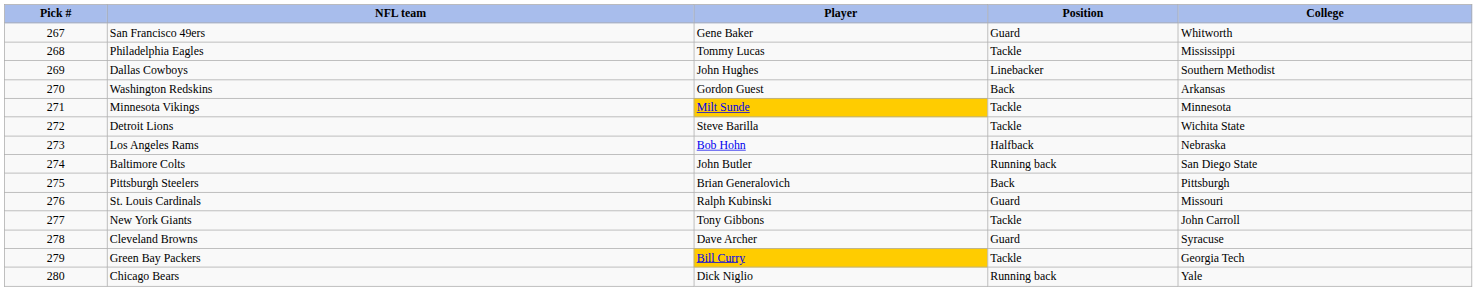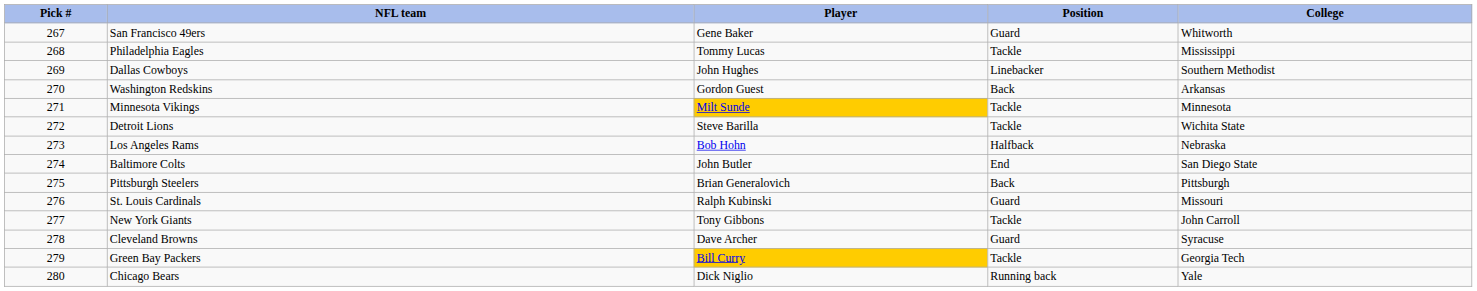 <table class="wikitable sortable sortable" style="width: 100%">
 <tr>
 <th style="background:#A8BDEC;" width=7%>Pick #</th>
 <th width=40% style="background:#A8BDEC;">NFL team</th>
 <th width=20% style="background:#A8BDEC;">Player</th>
 <th width=13% style="background:#A8BDEC;">Position</th>
 <th style="background:#A8BDEC;">College</th>
 </tr>
 <tr>
 <td align=center>267</td>
 <td>San Francisco 49ers</td>
 <td>Gene Baker</td>
 <td>Guard</td>
 <td>Whitworth</td>
 </tr>
 <tr>
 <td align=center>268</td>
 <td>Philadelphia Eagles</td>
 <td>Tommy Lucas</td>
 <td>Tackle</td>
 <td>Mississippi</td>
 </tr>
 <tr>
 <td align=center>269</td>
 <td>Dallas Cowboys</td>
 <td>John Hughes</td>
 <td>Linebacker</td>
 <td>Southern Methodist</td>
 </tr>
 <tr>
 <td align=center>270</td>
 <td>Washington Redskins</td>
 <td>Gordon Guest</td>
 <td>Back</td>
 <td>Arkansas</td>
 </tr>
 <tr>
 <td align=center>271</td>
 <td>Minnesota Vikings</td>
 <td bgcolor="#FFCC00"><a href='#'>Milt Sunde</a></td>
 <td>Tackle</td>
 <td>Minnesota</td>
 </tr>
 <tr>
 <td align=center>272</td>
 <td>Detroit Lions</td>
 <td>Steve Barilla</td>
 <td>Tackle</td>
 <td>Wichita State</td>
 </tr>
 <tr>
 <td align=center>273</td>
 <td>Los Angeles Rams</td>
 <td><a href='#'>Bob Hohn</a></td>
 <td>Halfback</td>
 <td>Nebraska</td>
 </tr>
 <tr>
 <td align=center>274</td>
 <td>Baltimore Colts</td>
 <td>John Butler</td>
-<td>Running back</td>
+<td>End</td>
 <td>San Diego State</td>
 </tr>
 <tr>
 <td align=center>275</td>
 <td>Pittsburgh Steelers</td>
 <td>Brian Generalovich</td>
 <td>Back</td>
 <td>Pittsburgh</td>
 </tr>
 <tr>
 <td align=center>276</td>
 <td>St. Louis Cardinals</td>
 <td>Ralph Kubinski</td>
 <td>Guard</td>
 <td>Missouri</td>
 </tr>
 <tr>
 <td align=center>277</td>
 <td>New York Giants</td>
 <td>Tony Gibbons</td>
 <td>Tackle</td>
 <td>John Carroll</td>
 </tr>
 <tr>
 <td align=center>278</td>
 <td>Cleveland Browns</td>
 <td>Dave Archer</td>
 <td>Guard</td>
 <td>Syracuse</td>
 </tr>
 <tr>
 <td align=center>279</td>
 <td>Green Bay Packers</td>
 <td bgcolor="#FFCC00"><a href='#'>Bill Curry</a></td>
 <td>Tackle</td>
 <td>Georgia Tech</td>
 </tr>
 <tr>
 <td align=center>280</td>
 <td>Chicago Bears</td>
 <td>Dick Niglio</td>
 <td>Running back</td>
 <td>Yale</td>
 </tr>
 </table>
